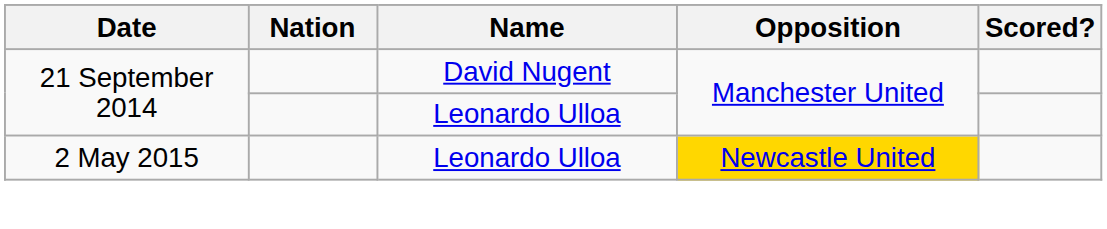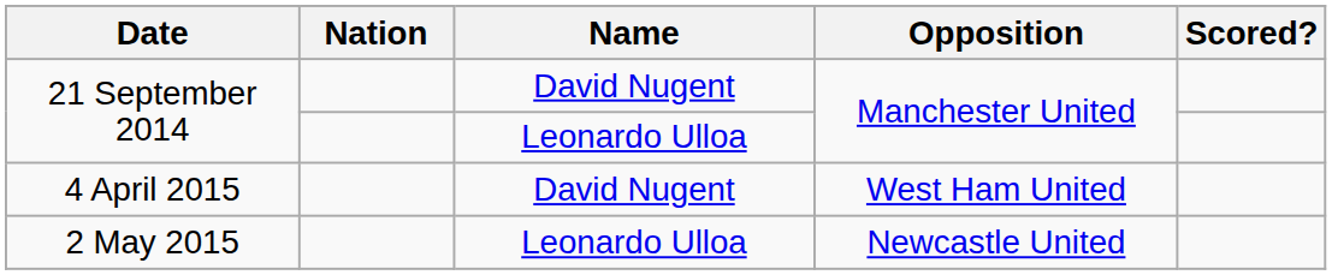 <table class="wikitable" style="text-align:center; font-size:90%">
 <tr>
 <th width=120>Date</th>
 <th width=60>Nation</th>
 <th width=150>Name</th>
 <th width=150>Opposition</th>
 <th width=50>Scored?</th>
 </tr>
 <tr>
 <td rowspan=2>21 September 2014</td>
 <td></td>
 <td><a href='#'>David Nugent</a></td>
 <td rowspan=2><a href='#'>Manchester United</a></td>
 <td></td>
 </tr>
 <tr>
 <td></td>
 <td><a href='#'>Leonardo Ulloa</a></td>
 <td></td>
 </tr>
 <tr>
+<td>4 April 2015</td>
+<td></td>
+<td><a href='#'>David Nugent</a></td>
+<td><a href='#'>West Ham United</a></td>
+<td></td>
+</tr>
+<tr>
 <td>2 May 2015</td>
 <td></td>
 <td><a href='#'>Leonardo Ulloa</a></td>
-<td style="background: gold;"><a href='#'>Newcastle United</a></td>
+<td><a href='#'>Newcastle United</a></td>
 <td></td>
 </tr>
 </table>
